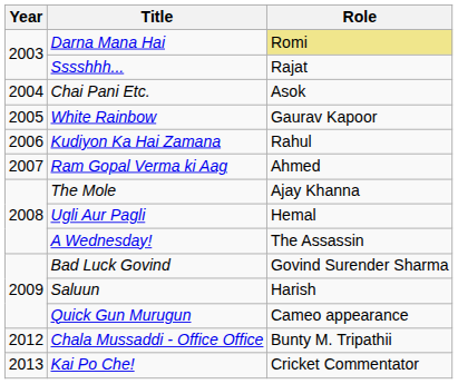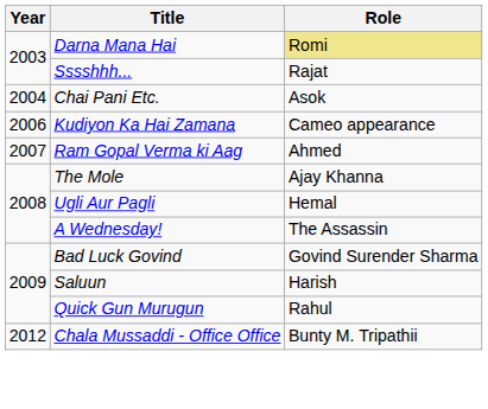 <table class="wikitable sortable">
 <tr>
 <th>Year</th>
 <th>Title</th>
 <th>Role</th>
 </tr>
 <tr>
 <td rowspan="2">2003</td>
 <td><em><a href='#'>Darna Mana Hai</a></em></td>
 <td style="background: khaki;">Romi</td>
 </tr>
 <tr>
 <td><em><a href='#'>Sssshhh...</a></em></td>
 <td>Rajat</td>
 </tr>
 <tr>
 <td>2004</td>
 <td><em>Chai Pani Etc.</em></td>
 <td>Asok</td>
 </tr>
 <tr>
-<td>2005</td>
-<td><em><a href='#'>White Rainbow</a></em></td>
-<td>Gaurav Kapoor</td>
-</tr>
-<tr>
 <td>2006</td>
 <td><em><a href='#'>Kudiyon Ka Hai Zamana</a></em></td>
-<td>Rahul</td>
+<td>Cameo appearance</td>
 </tr>
 <tr>
 <td>2007</td>
 <td><a href='#'><em>Ram Gopal Verma ki Aag</em></a></td>
 <td>Ahmed</td>
 </tr>
 <tr>
 <td rowspan="3">2008</td>
 <td><em>The Mole</em></td>
 <td>Ajay Khanna</td>
 </tr>
 <tr>
 <td><a href='#'><em>Ugli Aur Pagli</em></a></td>
 <td>Hemal</td>
 </tr>
 <tr>
 <td><em><a href='#'>A Wednesday!</a></em></td>
 <td>The Assassin</td>
 </tr>
 <tr>
 <td rowspan="3">2009</td>
 <td><em>Bad Luck Govind</em></td>
 <td>Govind Surender Sharma</td>
 </tr>
 <tr>
 <td><em>Saluun</em></td>
 <td>Harish</td>
 </tr>
 <tr>
 <td><em><a href='#'>Quick Gun Murugun</a></em></td>
-<td>Cameo appearance</td>
+<td>Rahul</td>
 </tr>
 <tr>
 <td>2012</td>
 <td><a href='#'><em>Chala Mussaddi - Office Office</em></a></td>
 <td>Bunty M. Tripathii</td>
 </tr>
-<tr>
-<td>2013</td>
-<td><em><a href='#'>Kai Po Che!</a></em></td>
-<td>Cricket Commentator</td>
-</tr>
 </table>
